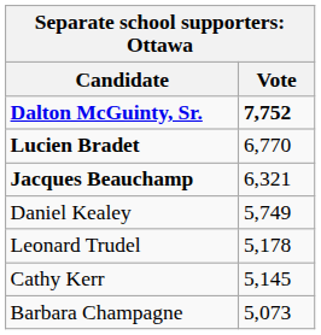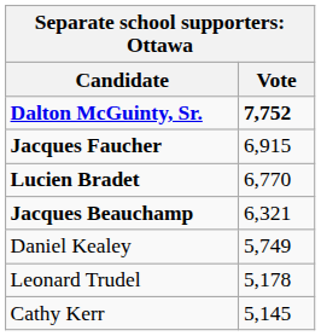 <table class="wikitable">
 <tr>
 <th colspan="2">Separate school supporters: Ottawa</th>
 </tr>
 <tr>
 <th style="width: 170px">Candidate</th>
 <th bgcolor="#DDDDFF" width="50px">Vote</th>
 </tr>
 <tr>
 <td><strong><a href='#'>Dalton McGuinty, Sr.</a></strong></td>
 <td><strong>7,752</strong></td>
+</tr>
+<tr>
+<td><strong>Jacques Faucher</strong></td>
+<td>6,915</td>
 </tr>
 <tr>
 <td><strong>Lucien Bradet</strong></td>
 <td>6,770</td>
 </tr>
 <tr>
 <td><strong>Jacques Beauchamp</strong></td>
 <td>6,321</td>
 </tr>
 <tr>
 <td>Daniel Kealey</td>
 <td>5,749</td>
 </tr>
 <tr>
 <td>Leonard Trudel</td>
 <td>5,178</td>
 </tr>
 <tr>
 <td>Cathy Kerr</td>
 <td>5,145</td>
 </tr>
-<tr>
-<td>Barbara Champagne</td>
-<td>5,073</td>
-</tr>
 </table>
